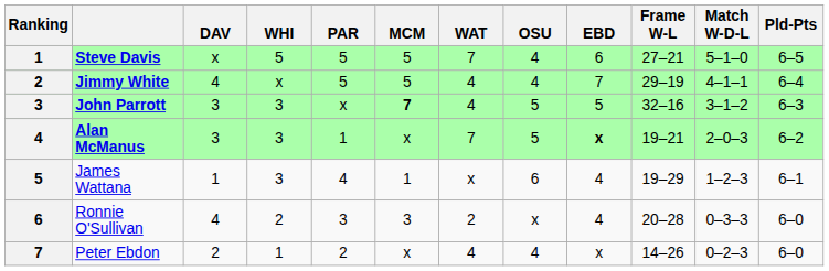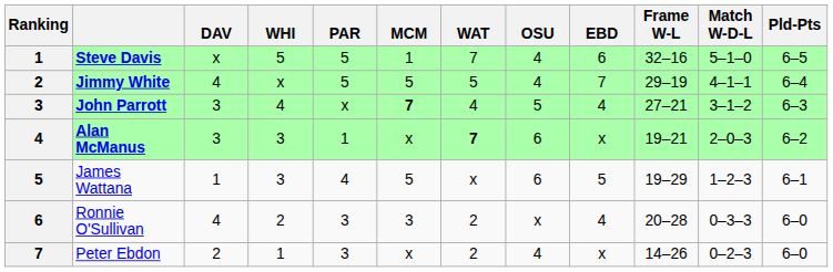 <table class="wikitable" style="text-align:center">
 <tr>
 <th width=60>Ranking</th>
 <th class="unsortable" width=110></th>
 <th width=60><br> DAV</th>
 <th width=60><br> WHI</th>
 <th width=60><br> PAR</th>
 <th width=60><br> MCM</th>
 <th width=60><br> WAT</th>
 <th width=60><br> OSU</th>
 <th width=60><br> EBD</th>
 <th width=60>Frame<br>W-L</th>
 <th width=60>Match<br>W-D-L</th>
 <th width=60>Pld-Pts</th>
 </tr>
 <tr style="background:#aaffaa;">
 <th>1</th>
 <td align="left"><strong><a href='#'>Steve Davis</a></strong></td>
 <td>x</td>
 <td>5</td>
 <td>5</td>
-<td>5</td>
+<td>1</td>
 <td>7</td>
 <td>4</td>
 <td>6</td>
-<td>27–21</td>
+<td>32–16</td>
 <td>5–1–0</td>
 <td>6–5</td>
 </tr>
 <tr style="background:#aaffaa;">
 <th>2</th>
 <td align="left"><strong><a href='#'>Jimmy White</a></strong></td>
 <td>4</td>
 <td>x</td>
 <td>5</td>
 <td>5</td>
-<td>4</td>
+<td>5</td>
 <td>4</td>
 <td>7</td>
 <td>29–19</td>
 <td>4–1–1</td>
 <td>6–4</td>
 </tr>
 <tr style="background:#aaffaa;">
 <th>3</th>
 <td align="left"><strong><a href='#'>John Parrott</a></strong></td>
 <td>3</td>
-<td>3</td>
+<td>4</td>
 <td>x</td>
 <td><strong>7</strong></td>
 <td>4</td>
 <td>5</td>
-<td>5</td>
-<td>32–16</td>
+<td>4</td>
+<td>27–21</td>
 <td>3–1–2</td>
 <td>6–3</td>
 </tr>
 <tr style="background:#aaffaa;">
 <th>4</th>
 <td align="left"><strong><a href='#'>Alan McManus</a></strong></td>
 <td>3</td>
 <td>3</td>
 <td>1</td>
 <td>x</td>
-<td>7</td>
-<td>5</td>
-<td><strong>x</strong></td>
+<td><strong>7</strong></td>
+<td>6</td>
+<td>x</td>
 <td>19–21</td>
 <td>2–0–3</td>
 <td>6–2</td>
 </tr>
 <tr>
 <th>5</th>
 <td align="left"><a href='#'>James Wattana</a></td>
 <td>1</td>
 <td>3</td>
 <td>4</td>
-<td>1</td>
+<td>5</td>
 <td>x</td>
 <td>6</td>
-<td>4</td>
+<td>5</td>
 <td>19–29</td>
 <td>1–2–3</td>
 <td>6–1</td>
 </tr>
 <tr>
 <th>6</th>
 <td align="left"><a href='#'>Ronnie O'Sullivan</a></td>
 <td>4</td>
 <td>2</td>
 <td>3</td>
 <td>3</td>
 <td>2</td>
 <td>x</td>
 <td>4</td>
 <td>20–28</td>
 <td>0–3–3</td>
 <td>6–0</td>
 </tr>
 <tr>
 <th>7</th>
 <td align="left"><a href='#'>Peter Ebdon</a></td>
 <td>2</td>
 <td>1</td>
+<td>3</td>
+<td>x</td>
 <td>2</td>
-<td>x</td>
-<td>4</td>
 <td>4</td>
 <td>x</td>
 <td>14–26</td>
 <td>0–2–3</td>
 <td>6–0</td>
 </tr>
 </table>
